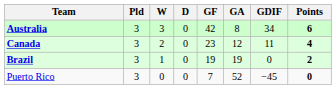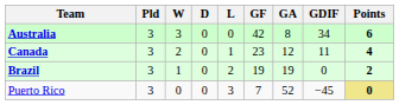 <table class=wikitable style="text-align:center" width=520>
 <tr>
 <th width=25%>Team</th>
 <th width=5%>Pld</th>
 <th width=5%>W</th>
 <th width=5%>D</th>
+<th width=5%>L</th>
 <th width=5%>GF</th>
 <th width=5%>GA</th>
 <th width=5%>GDIF</th>
 <th width=8%>Points</th>
 </tr>
 <tr bgcolor=#ccffcc>
 <td align="left"> <strong><a href='#'>Australia</a></strong></td>
 <td>3</td>
 <td>3</td>
+<td>0</td>
 <td>0</td>
 <td>42</td>
 <td>8</td>
 <td>34</td>
 <td><strong>6</strong></td>
 </tr>
 <tr bgcolor=#ddffdd>
 <td align="left"> <strong><a href='#'>Canada</a></strong></td>
 <td>3</td>
 <td>2</td>
 <td>0</td>
+<td>1</td>
 <td>23</td>
 <td>12</td>
 <td>11</td>
 <td><strong>4</strong></td>
 </tr>
 <tr bgcolor=#ddffdd>
 <td align="left"> <strong><a href='#'>Brazil</a></strong></td>
 <td>3</td>
 <td>1</td>
 <td>0</td>
+<td>2</td>
 <td>19</td>
 <td>19</td>
 <td>0</td>
 <td><strong>2</strong></td>
 </tr>
 <tr>
 <td align="left"> <a href='#'>Puerto Rico</a></td>
 <td>3</td>
 <td>0</td>
 <td>0</td>
+<td>3</td>
 <td>7</td>
 <td>52</td>
 <td>−45</td>
-<td><strong>0</strong></td>
+<td style="background: khaki;"><strong>0</strong></td>
 </tr>
 </table>
